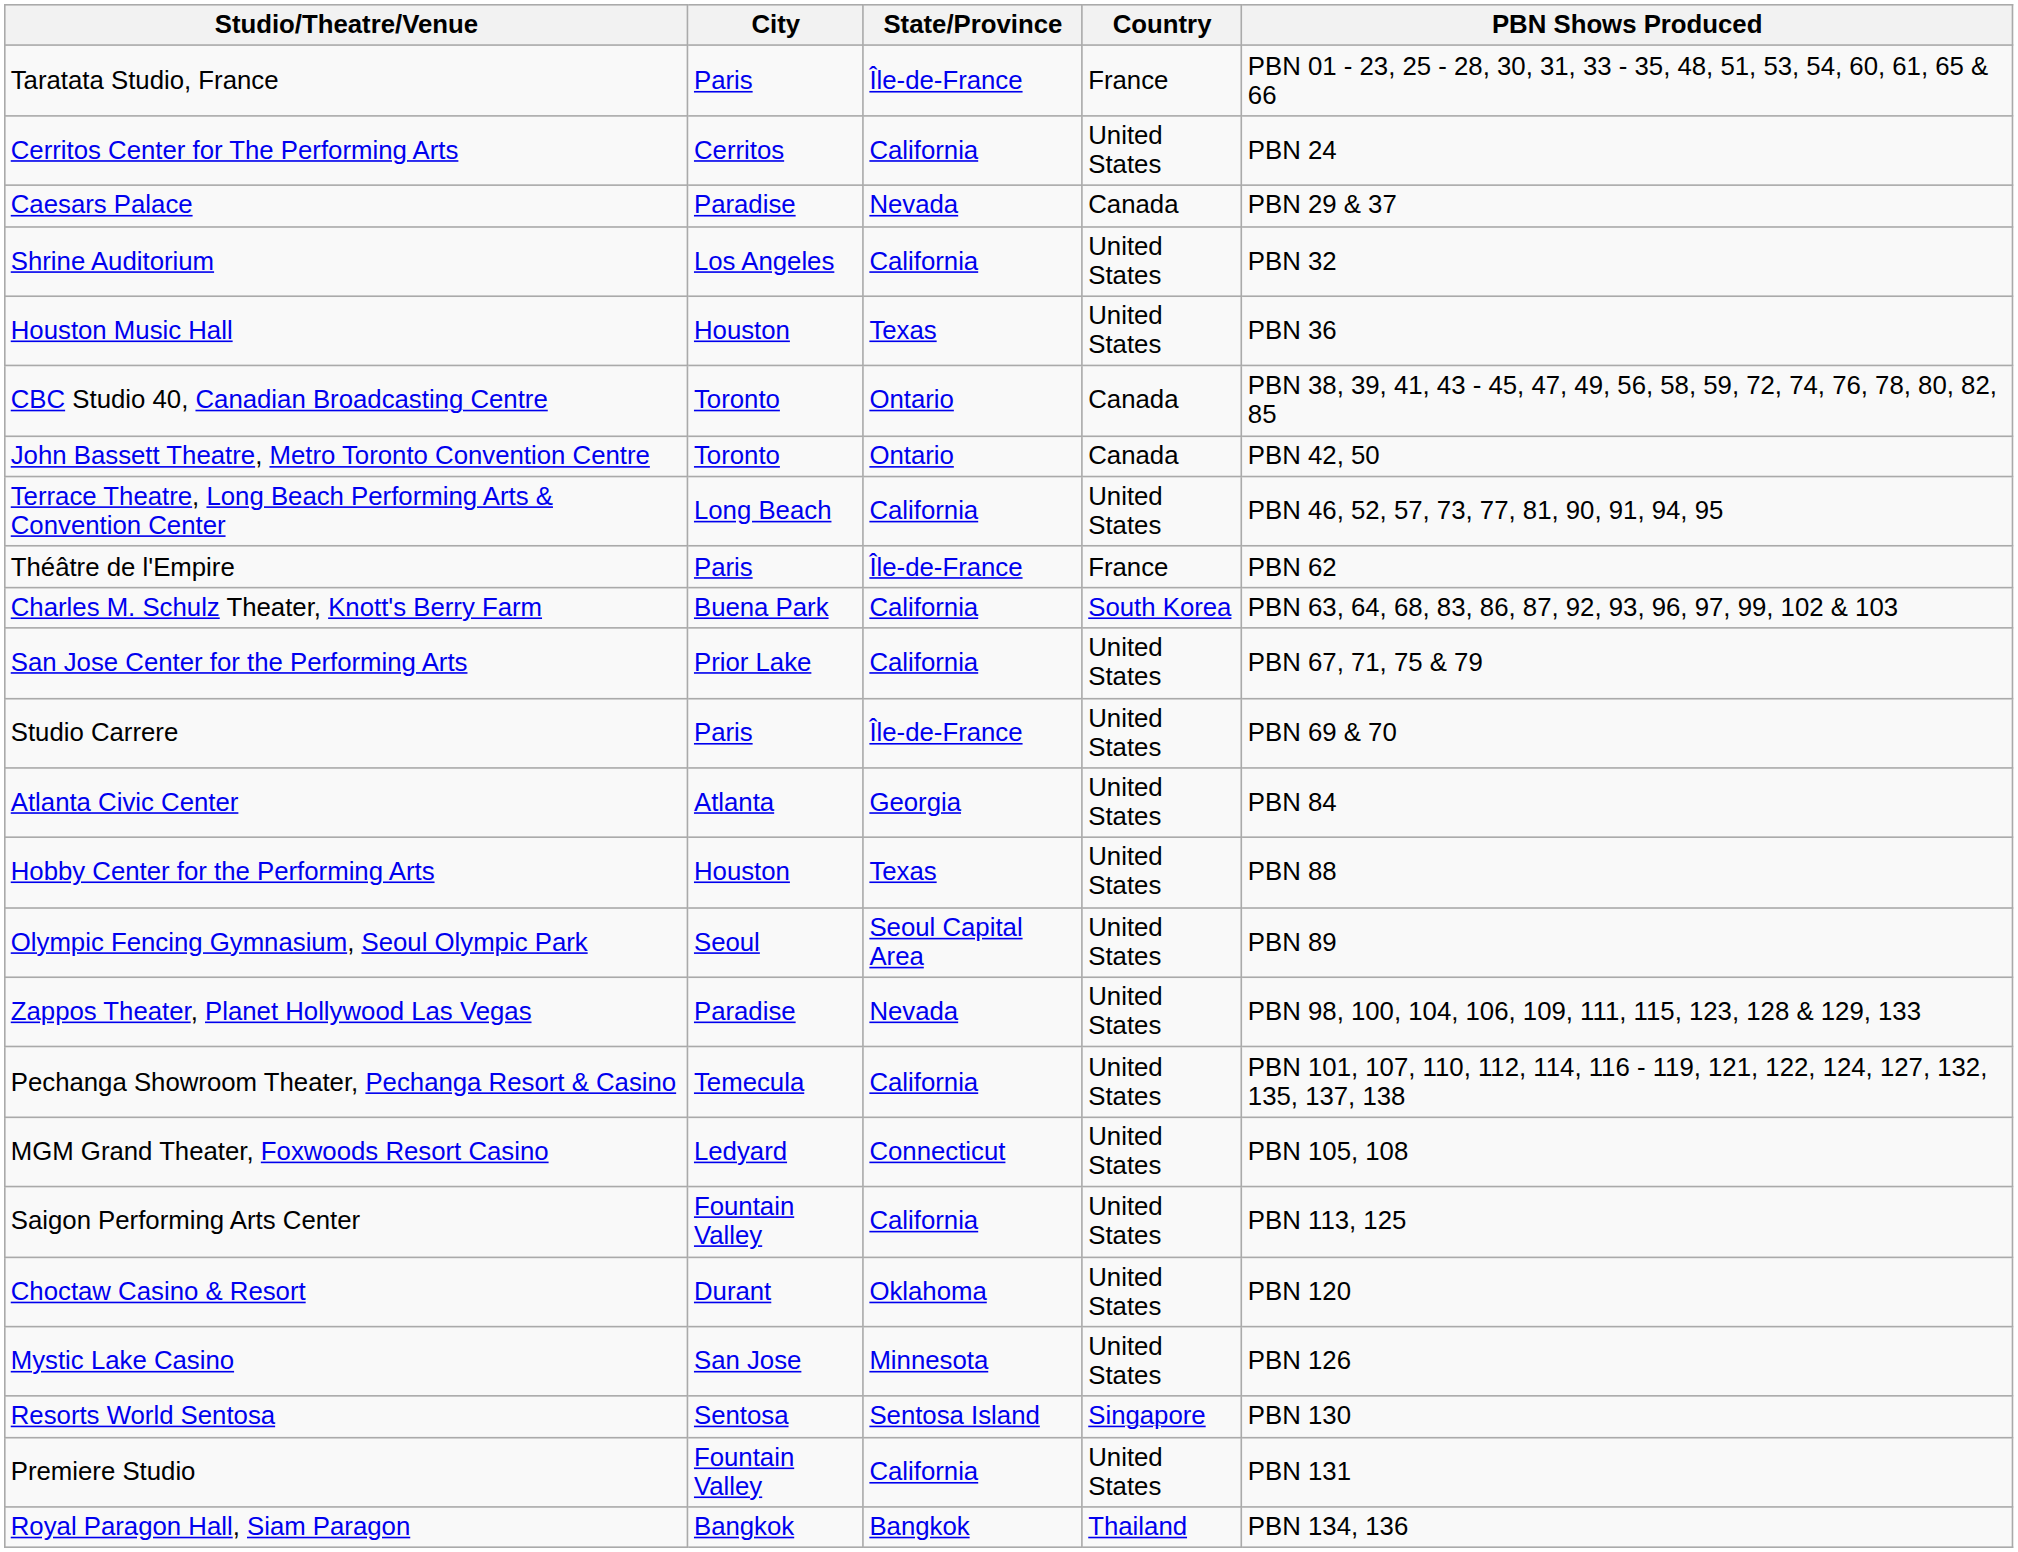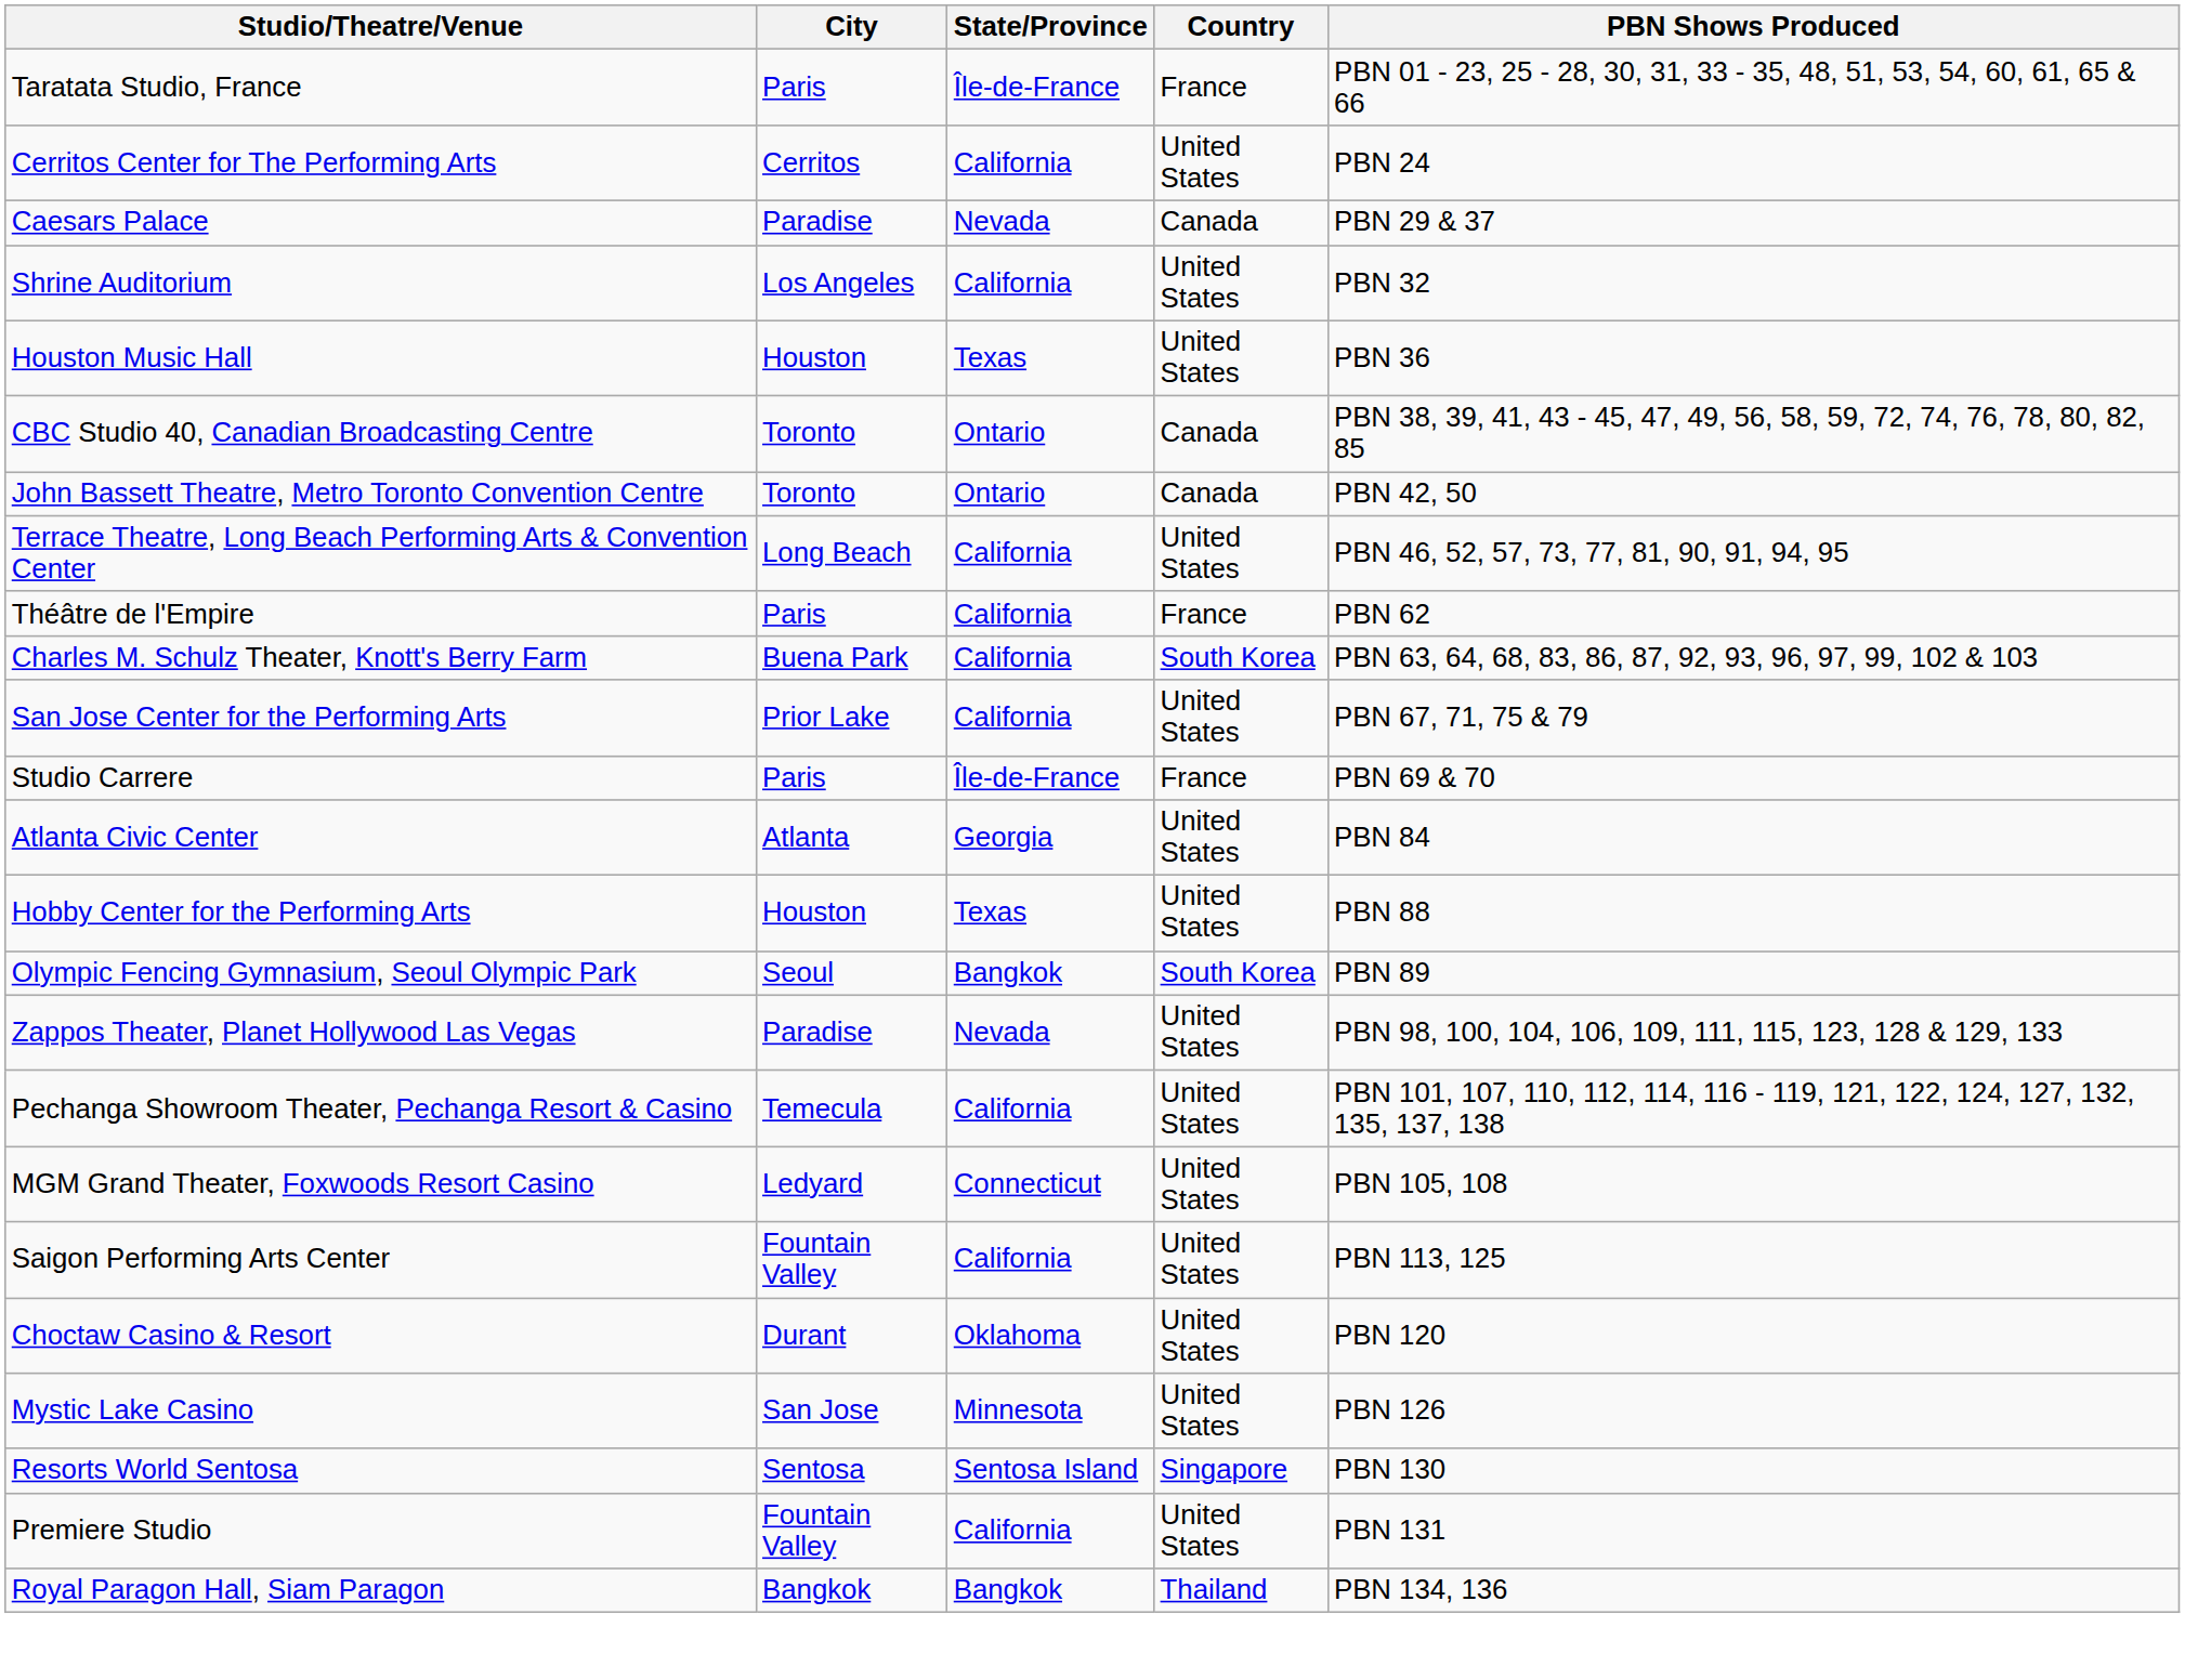 <table class="wikitable sortable">
 <tr>
 <th>Studio/Theatre/Venue</th>
 <th>City</th>
 <th>State/Province</th>
 <th>Country</th>
 <th>PBN Shows Produced</th>
 </tr>
 <tr>
 <td>Taratata Studio,  France</td>
 <td><a href='#'>Paris</a></td>
 <td><a href='#'>Île-de-France</a></td>
 <td>France</td>
 <td>PBN 01 - 23, 25 - 28, 30, 31, 33 - 35, 48, 51, 53, 54, 60, 61, 65 & 66</td>
 </tr>
 <tr>
 <td><a href='#'>Cerritos Center for The Performing Arts</a></td>
 <td><a href='#'>Cerritos</a></td>
 <td><a href='#'>California</a></td>
 <td>United States</td>
 <td>PBN 24</td>
 </tr>
 <tr>
 <td><a href='#'>Caesars Palace</a></td>
 <td><a href='#'>Paradise</a></td>
 <td><a href='#'>Nevada</a></td>
 <td>Canada</td>
 <td>PBN 29 & 37</td>
 </tr>
 <tr>
 <td><a href='#'>Shrine Auditorium</a></td>
 <td><a href='#'>Los Angeles</a></td>
 <td><a href='#'>California</a></td>
 <td>United States</td>
 <td>PBN 32</td>
 </tr>
 <tr>
 <td><a href='#'>Houston Music Hall</a></td>
 <td><a href='#'>Houston</a></td>
 <td><a href='#'>Texas</a></td>
 <td>United States</td>
 <td>PBN 36</td>
 </tr>
 <tr>
 <td><a href='#'>CBC</a> Studio 40, <a href='#'>Canadian Broadcasting Centre</a></td>
 <td><a href='#'>Toronto</a></td>
 <td><a href='#'>Ontario</a></td>
 <td>Canada</td>
 <td>PBN 38, 39, 41, 43 - 45, 47, 49, 56, 58, 59, 72, 74, 76, 78, 80, 82, 85</td>
 </tr>
 <tr>
 <td><a href='#'>John Bassett Theatre</a>, <a href='#'>Metro Toronto Convention Centre</a></td>
 <td><a href='#'>Toronto</a></td>
 <td><a href='#'>Ontario</a></td>
 <td>Canada</td>
 <td>PBN 42, 50</td>
 </tr>
 <tr>
 <td><a href='#'>Terrace Theatre</a>, <a href='#'>Long Beach Performing Arts & Convention Center</a></td>
 <td><a href='#'>Long Beach</a></td>
 <td><a href='#'>California</a></td>
 <td>United States</td>
 <td>PBN 46, 52, 57, 73, 77, 81, 90, 91, 94, 95</td>
 </tr>
 <tr>
 <td>Théâtre de l'Empire</td>
 <td><a href='#'>Paris</a></td>
-<td><a href='#'>Île-de-France</a></td>
+<td><a href='#'>California</a></td>
 <td>France</td>
 <td>PBN 62</td>
 </tr>
 <tr>
 <td><a href='#'>Charles M. Schulz</a> Theater, <a href='#'>Knott's Berry Farm</a></td>
 <td><a href='#'>Buena Park</a></td>
 <td><a href='#'>California</a></td>
 <td><a href='#'>South Korea</a></td>
 <td>PBN 63, 64, 68, 83, 86, 87, 92, 93, 96, 97, 99, 102 & 103</td>
 </tr>
 <tr>
 <td><a href='#'>San Jose Center for the Performing Arts</a></td>
 <td><a href='#'>Prior Lake</a></td>
 <td><a href='#'>California</a></td>
 <td>United States</td>
 <td>PBN 67, 71, 75 & 79</td>
 </tr>
 <tr>
 <td>Studio Carrere</td>
 <td><a href='#'>Paris</a></td>
 <td><a href='#'>Île-de-France</a></td>
-<td>United States</td>
+<td>France</td>
 <td>PBN 69 & 70</td>
 </tr>
 <tr>
 <td><a href='#'>Atlanta Civic Center</a></td>
 <td><a href='#'>Atlanta</a></td>
 <td><a href='#'>Georgia</a></td>
 <td>United States</td>
 <td>PBN 84</td>
 </tr>
 <tr>
 <td><a href='#'>Hobby Center for the Performing Arts</a></td>
 <td><a href='#'>Houston</a></td>
 <td><a href='#'>Texas</a></td>
 <td>United States</td>
 <td>PBN 88</td>
 </tr>
 <tr>
 <td><a href='#'>Olympic Fencing Gymnasium</a>, <a href='#'>Seoul Olympic Park</a></td>
 <td><a href='#'>Seoul</a></td>
-<td><a href='#'>Seoul Capital Area</a></td>
-<td>United States</td>
+<td><a href='#'>Bangkok</a></td>
+<td><a href='#'>South Korea</a></td>
 <td>PBN 89</td>
 </tr>
 <tr>
 <td><a href='#'>Zappos Theater</a>, <a href='#'>Planet Hollywood Las Vegas</a></td>
 <td><a href='#'>Paradise</a></td>
 <td><a href='#'>Nevada</a></td>
 <td>United States</td>
 <td>PBN 98, 100, 104, 106, 109, 111, 115, 123, 128 & 129, 133</td>
 </tr>
 <tr>
 <td>Pechanga Showroom Theater, <a href='#'>Pechanga Resort & Casino</a></td>
 <td><a href='#'>Temecula</a></td>
 <td><a href='#'>California</a></td>
 <td>United States</td>
 <td>PBN 101, 107, 110, 112, 114, 116 - 119, 121, 122, 124, 127, 132, 135, 137, 138</td>
 </tr>
 <tr>
 <td>MGM Grand Theater, <a href='#'>Foxwoods Resort Casino</a></td>
 <td><a href='#'>Ledyard</a></td>
 <td><a href='#'>Connecticut</a></td>
 <td>United States</td>
 <td>PBN 105, 108</td>
 </tr>
 <tr>
 <td>Saigon Performing Arts Center</td>
 <td><a href='#'>Fountain Valley</a></td>
 <td><a href='#'>California</a></td>
 <td>United States</td>
 <td>PBN 113, 125</td>
 </tr>
 <tr>
 <td><a href='#'>Choctaw Casino & Resort</a></td>
 <td><a href='#'>Durant</a></td>
 <td><a href='#'>Oklahoma</a></td>
 <td>United States</td>
 <td>PBN 120</td>
 </tr>
 <tr>
 <td><a href='#'>Mystic Lake Casino</a></td>
 <td><a href='#'>San Jose</a></td>
 <td><a href='#'>Minnesota</a></td>
 <td>United States</td>
 <td>PBN 126</td>
 </tr>
 <tr>
 <td><a href='#'>Resorts World Sentosa</a></td>
 <td><a href='#'>Sentosa</a></td>
 <td><a href='#'>Sentosa Island</a></td>
 <td><a href='#'>Singapore</a></td>
 <td>PBN 130</td>
 </tr>
 <tr>
 <td>Premiere Studio</td>
 <td><a href='#'>Fountain Valley</a></td>
 <td><a href='#'>California</a></td>
 <td>United States</td>
 <td>PBN 131</td>
 </tr>
 <tr>
 <td><a href='#'>Royal Paragon Hall</a>, <a href='#'>Siam Paragon</a></td>
 <td><a href='#'>Bangkok</a></td>
 <td><a href='#'>Bangkok</a></td>
 <td><a href='#'>Thailand</a></td>
 <td>PBN 134, 136</td>
 </tr>
 </table>
